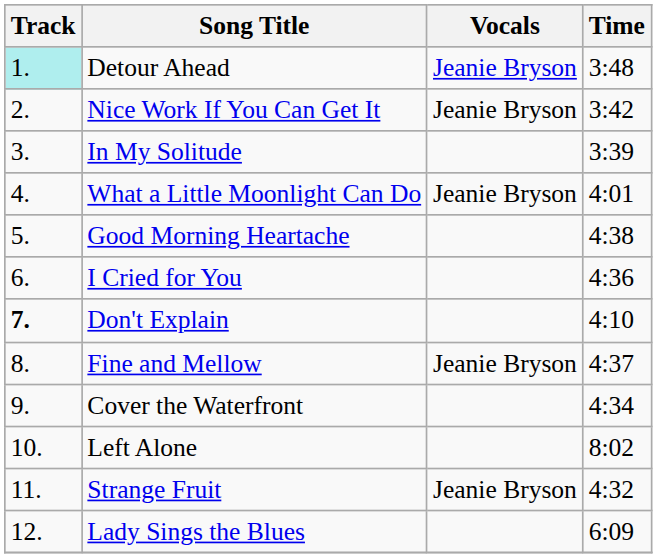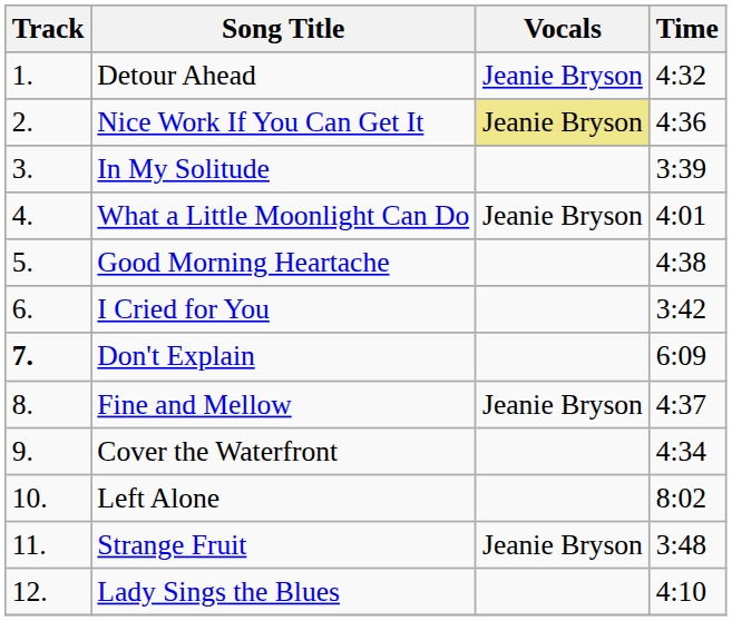 <table class="wikitable" style="font-size: 95%;">
 <tr>
 <th>Track</th>
 <th>Song Title</th>
 <th>Vocals</th>
 <th>Time</th>
 </tr>
 <tr>
-<td style="background: paleturquoise;">1.</td>
+<td>1.</td>
 <td>Detour Ahead</td>
 <td><a href='#'>Jeanie Bryson</a></td>
-<td>3:48</td>
+<td>4:32</td>
 </tr>
 <tr>
 <td>2.</td>
 <td><a href='#'>Nice Work If You Can Get It</a></td>
-<td>Jeanie Bryson</td>
-<td>3:42</td>
+<td style="background: khaki;">Jeanie Bryson</td>
+<td>4:36</td>
 </tr>
 <tr>
 <td>3.</td>
 <td><a href='#'>In My Solitude</a></td>
 <td></td>
 <td>3:39</td>
 </tr>
 <tr>
 <td>4.</td>
 <td><a href='#'>What a Little Moonlight Can Do</a></td>
 <td>Jeanie Bryson</td>
 <td>4:01</td>
 </tr>
 <tr>
 <td>5.</td>
 <td><a href='#'>Good Morning Heartache</a></td>
 <td></td>
 <td>4:38</td>
 </tr>
 <tr>
 <td>6.</td>
 <td><a href='#'>I Cried for You</a></td>
 <td></td>
-<td>4:36</td>
+<td>3:42</td>
 </tr>
 <tr>
 <td><strong>7.</strong></td>
 <td><a href='#'>Don't Explain</a></td>
 <td></td>
-<td>4:10</td>
+<td>6:09</td>
 </tr>
 <tr>
 <td>8.</td>
 <td><a href='#'>Fine and Mellow</a></td>
 <td>Jeanie Bryson</td>
 <td>4:37</td>
 </tr>
 <tr>
 <td>9.</td>
 <td>Cover the Waterfront</td>
 <td></td>
 <td>4:34</td>
 </tr>
 <tr>
 <td>10.</td>
 <td>Left Alone</td>
 <td></td>
 <td>8:02</td>
 </tr>
 <tr>
 <td>11.</td>
 <td><a href='#'>Strange Fruit</a></td>
 <td>Jeanie Bryson</td>
-<td>4:32</td>
+<td>3:48</td>
 </tr>
 <tr>
 <td>12.</td>
 <td><a href='#'>Lady Sings the Blues</a></td>
 <td></td>
-<td>6:09</td>
+<td>4:10</td>
 </tr>
 <tr>
 </tr>
 </table>
